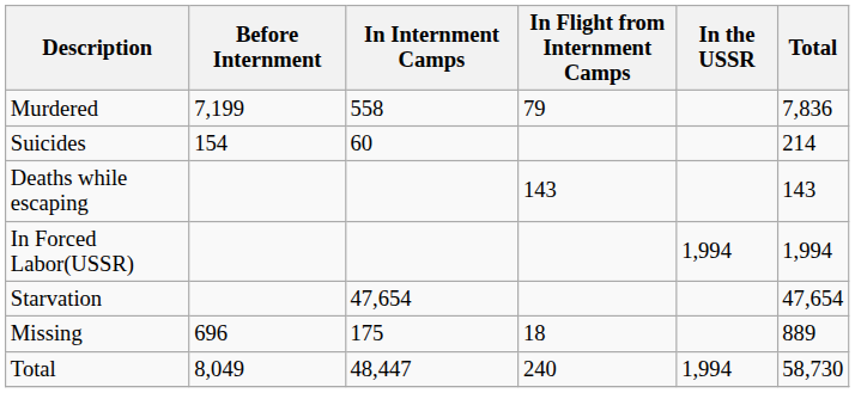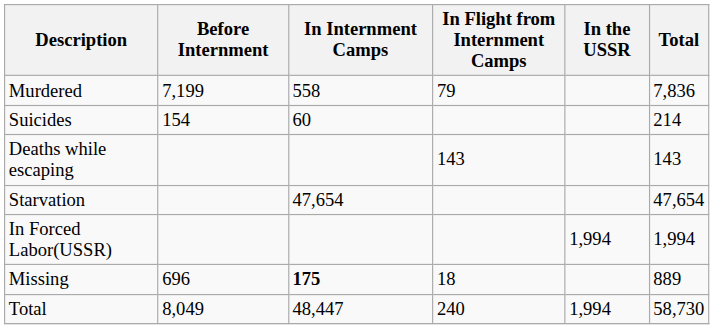 <table class="wikitable sortable">
 <tr>
 <th>Description</th>
 <th>Before Internment</th>
 <th>In Internment Camps</th>
 <th>In Flight from<br>Internment Camps</th>
 <th>In the USSR</th>
 <th>Total</th>
 </tr>
 <tr>
 <td>Murdered</td>
 <td>7,199</td>
 <td>558</td>
 <td>79</td>
 <td></td>
 <td>7,836</td>
 </tr>
 <tr>
 <td>Suicides</td>
 <td>154</td>
 <td>60</td>
 <td></td>
 <td></td>
 <td>214</td>
 </tr>
 <tr>
 <td>Deaths while escaping</td>
 <td></td>
 <td></td>
 <td>143</td>
 <td></td>
 <td>143</td>
 </tr>
 <tr>
+<td>Starvation</td>
+<td></td>
+<td>47,654</td>
+<td></td>
+<td></td>
+<td>47,654</td>
+</tr>
+<tr>
 <td>In Forced Labor(USSR)</td>
 <td></td>
 <td></td>
 <td></td>
 <td>1,994</td>
 <td>1,994</td>
 </tr>
 <tr>
-<td>Starvation</td>
-<td></td>
-<td>47,654</td>
-<td></td>
-<td></td>
-<td>47,654</td>
-</tr>
-<tr>
 <td>Missing</td>
 <td>696</td>
-<td>175</td>
+<td><strong>175</strong></td>
 <td>18</td>
 <td></td>
 <td>889</td>
 </tr>
 <tr>
 <td>Total</td>
 <td>8,049</td>
 <td>48,447</td>
 <td>240</td>
 <td>1,994</td>
 <td>58,730</td>
 </tr>
 <tr>
 </tr>
 </table>
